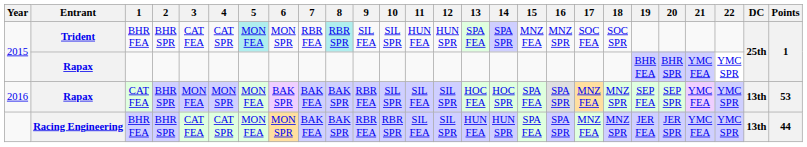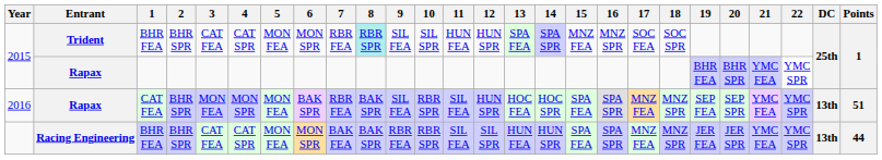 <table class="wikitable" style="text-align:center; font-size:85%">
 <tr>
 <th>Year</th>
 <th>Entrant</th>
 <th>1</th>
 <th>2</th>
 <th>3</th>
 <th>4</th>
 <th>5</th>
 <th>6</th>
 <th>7</th>
 <th>8</th>
 <th>9</th>
 <th>10</th>
 <th>11</th>
 <th>12</th>
 <th>13</th>
 <th>14</th>
 <th>15</th>
 <th>16</th>
 <th>17</th>
 <th>18</th>
 <th>19</th>
 <th>20</th>
 <th>21</th>
 <th>22</th>
 <th>DC</th>
 <th>Points</th>
 </tr>
 <tr>
 <td rowspan=2><a href='#'>2015</a></td>
 <th><a href='#'>Trident</a></th>
 <td><a href='#'>BHR<br>FEA</a></td>
 <td><a href='#'>BHR<br>SPR</a></td>
 <td><a href='#'>CAT<br>FEA</a></td>
 <td><a href='#'>CAT<br>SPR</a></td>
-<td style="background: paleturquoise;"><a href='#'>MON<br>FEA</a></td>
+<td><a href='#'>MON<br>FEA</a></td>
 <td><a href='#'>MON<br>SPR</a></td>
 <td><a href='#'>RBR<br>FEA</a></td>
 <td style="background: paleturquoise;"><a href='#'>RBR<br>SPR</a></td>
 <td><a href='#'>SIL<br>FEA</a></td>
 <td><a href='#'>SIL<br>SPR</a></td>
 <td><a href='#'>HUN<br>FEA</a></td>
 <td><a href='#'>HUN<br>SPR</a></td>
 <td style="background:#DFFFDF;"><a href='#'>SPA<br>FEA</a><br></td>
 <td style="background:#CFCFFF;"><a href='#'>SPA<br>SPR</a><br></td>
 <td><a href='#'>MNZ<br>FEA</a></td>
 <td><a href='#'>MNZ<br>SPR</a></td>
 <td><a href='#'>SOC<br>FEA</a></td>
 <td><a href='#'>SOC<br>SPR</a></td>
 <td></td>
 <td></td>
 <td></td>
 <td></td>
 <th rowspan=2>25th</th>
 <th rowspan=2>1</th>
 </tr>
 <tr>
 <th><a href='#'>Rapax</a></th>
 <td></td>
 <td></td>
 <td></td>
 <td></td>
 <td></td>
 <td></td>
 <td></td>
 <td></td>
 <td></td>
 <td></td>
 <td></td>
 <td></td>
 <td></td>
 <td></td>
 <td></td>
 <td></td>
 <td></td>
 <td></td>
 <td style="background:#CFCFFF;"><a href='#'>BHR<br>FEA</a><br></td>
 <td style="background:#CFCFFF;"><a href='#'>BHR<br>SPR</a><br></td>
 <td style="background:#CFCFFF;"><a href='#'>YMC<br>FEA</a><br></td>
 <td style="background:#FFFFFF;"><a href='#'>YMC<br>SPR</a><br></td>
 </tr>
 <tr>
 <td><a href='#'>2016</a></td>
 <th><a href='#'>Rapax</a></th>
 <td style="background:#DFFFDF;"><a href='#'>CAT<br>FEA</a><br></td>
 <td style="background:#CFCFFF;"><a href='#'>BHR<br>SPR</a><br></td>
 <td style="background:#CFCFFF;"><a href='#'>MON<br>FEA</a><br></td>
 <td style="background:#CFCFFF;"><a href='#'>MON<br>SPR</a><br></td>
 <td style="background:#DFFFDF;"><a href='#'>MON<br>FEA</a><br></td>
 <td style="background:#EFCFFF;"><a href='#'>BAK<br>SPR</a><br></td>
-<td style="background:#CFCFFF;"><a href='#'>BAK<br>FEA</a><br></td>
+<td style="background:#CFCFFF;"><a href='#'>RBR<br>FEA</a><br></td>
 <td style="background:#CFCFFF;"><a href='#'>BAK<br>SPR</a><br></td>
-<td style="background:#CFCFFF;"><a href='#'>RBR<br>FEA</a><br></td>
-<td style="background:#CFCFFF;"><a href='#'>SIL<br>SPR</a><br></td>
 <td style="background:#CFCFFF;"><a href='#'>SIL<br>FEA</a><br></td>
-<td style="background:#CFCFFF;"><a href='#'>SIL<br>SPR</a><br></td>
+<td style="background:#CFCFFF;"><a href='#'>RBR<br>SPR</a><br></td>
+<td style="background:#CFCFFF;"><a href='#'>SIL<br>FEA</a><br></td>
+<td style="background:#CFCFFF;"><a href='#'>HUN<br>SPR</a><br></td>
 <td style="background:#DFFFDF;"><a href='#'>HOC<br>FEA</a><br></td>
 <td style="background:#DFFFDF;"><a href='#'>HOC<br>SPR</a><br></td>
 <td style="background:#DFFFDF;"><a href='#'>SPA<br>FEA</a><br></td>
 <td style="background:#DFDFDF;"><a href='#'>SPA<br>SPR</a><br></td>
 <td style="background:#FFDF9F;"><a href='#'>MNZ<br>FEA</a><br></td>
 <td style="background:#DFFFDF;"><a href='#'>MNZ<br>SPR</a><br></td>
 <td style="background:#DFFFDF;"><a href='#'>SEP<br>FEA</a><br></td>
 <td style="background:#DFFFDF;"><a href='#'>SEP<br>SPR</a><br></td>
 <td style="background:#EFCFFF;"><a href='#'>YMC<br>FEA</a><br></td>
 <td style="background:#CFCFFF;"><a href='#'>YMC<br>SPR</a><br></td>
 <th>13th</th>
-<th>53</th>
+<th>51</th>
 </tr>
 <tr>
 <td></td>
 <th nowrap><a href='#'>Racing Engineering</a></th>
 <td style="background:#CFCFFF;"><a href='#'>BHR<br>FEA</a><br></td>
 <td style="background:#CFCFFF;"><a href='#'>BHR<br>SPR</a><br></td>
 <td style="background:#DFFFDF;"><a href='#'>CAT<br>FEA</a><br></td>
 <td style="background:#DFFFDF;"><a href='#'>CAT<br>SPR</a><br></td>
 <td style="background:#DFFFDF;"><a href='#'>MON<br>FEA</a><br></td>
 <td style="background:#FFDF9F;"><a href='#'>MON<br>SPR</a><br></td>
 <td style="background:#CFCFFF;"><a href='#'>BAK<br>FEA</a><br></td>
 <td style="background:#CFCFFF;"><a href='#'>BAK<br>SPR</a><br></td>
 <td style="background:#CFCFFF;"><a href='#'>RBR<br>FEA</a><br></td>
 <td style="background:#CFCFFF;"><a href='#'>RBR<br>SPR</a><br></td>
 <td style="background:#CFCFFF;"><a href='#'>SIL<br>FEA</a><br></td>
 <td style="background:#CFCFFF;"><a href='#'>SIL<br>SPR</a><br></td>
 <td style="background:#CFCFFF;"><a href='#'>HUN<br>FEA</a><br></td>
 <td style="background:#CFCFFF;"><a href='#'>HUN<br>SPR</a><br></td>
 <td style="background:#DFFFDF;"><a href='#'>SPA<br>FEA</a><br></td>
 <td style="background:#CFCFFF;"><a href='#'>SPA<br>SPR</a><br></td>
 <td style="background:#DFFFDF;"><a href='#'>MNZ<br>FEA</a><br></td>
 <td style="background:#CFCFFF;"><a href='#'>MNZ<br>SPR</a><br></td>
 <td style="background:#CFCFFF;"><a href='#'>JER<br>FEA</a><br></td>
 <td style="background:#CFCFFF;"><a href='#'>JER<br>SPR</a><br></td>
 <td style="background:#CFCFFF;"><a href='#'>YMC<br>FEA</a><br></td>
 <td style="background:#CFCFFF;"><a href='#'>YMC<br>SPR</a><br></td>
 <th>13th</th>
 <th>44</th>
 </tr>
 </table>
